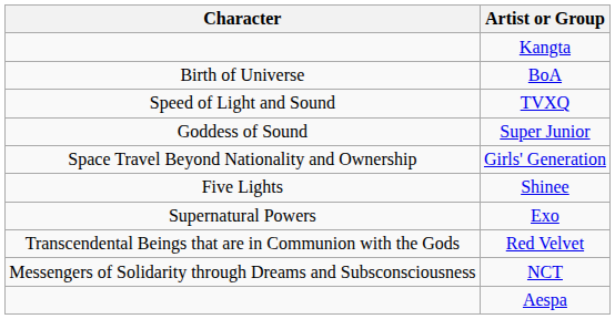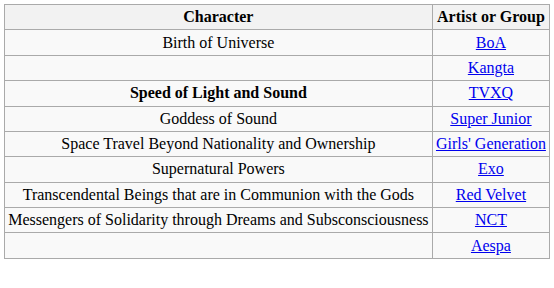 <table class="wikitable" style="text-align: center">
 <tr>
 <th>Character</th>
 <th>Artist or Group</th>
 </tr>
 <tr>
+<td>Birth of Universe</td>
+<td><a href='#'>BoA</a></td>
+</tr>
+<tr>
 <td></td>
 <td><a href='#'>Kangta</a></td>
 </tr>
 <tr>
-<td>Birth of Universe</td>
-<td><a href='#'>BoA</a></td>
-</tr>
-<tr>
-<td>Speed of Light and Sound</td>
+<td><strong>Speed of Light and Sound</strong></td>
 <td><a href='#'>TVXQ</a></td>
 </tr>
 <tr>
 <td>Goddess of Sound</td>
 <td><a href='#'>Super Junior</a></td>
 </tr>
 <tr>
 <td>Space Travel Beyond Nationality and Ownership</td>
 <td><a href='#'>Girls' Generation</a></td>
-</tr>
-<tr>
-<td>Five Lights</td>
-<td><a href='#'>Shinee</a></td>
 </tr>
 <tr>
 <td>Supernatural Powers</td>
 <td><a href='#'>Exo</a></td>
 </tr>
 <tr>
 <td>Transcendental Beings that are in Communion with the Gods</td>
 <td><a href='#'>Red Velvet</a></td>
 </tr>
 <tr>
 <td>Messengers of Solidarity through Dreams and Subsconsciousness</td>
 <td><a href='#'>NCT</a></td>
 </tr>
 <tr>
 <td></td>
 <td><a href='#'>Aespa</a></td>
 </tr>
 </table>
